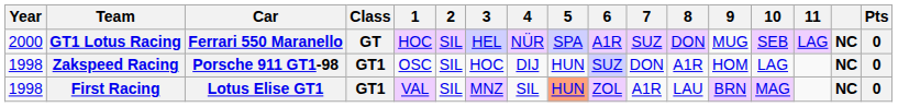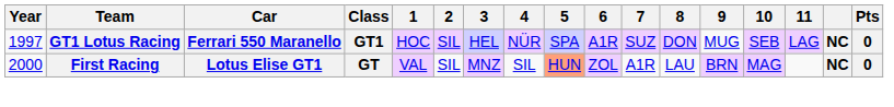 <table class="wikitable" style="text-align:center; font-size:90%">
 <tr>
 <th>Year</th>
 <th>Team</th>
 <th>Car</th>
 <th>Class</th>
 <th>1</th>
 <th>2</th>
 <th>3</th>
 <th>4</th>
 <th>5</th>
 <th>6</th>
 <th>7</th>
 <th>8</th>
 <th>9</th>
 <th>10</th>
 <th>11</th>
 <th></th>
 <th>Pts</th>
 </tr>
 <tr>
-<td><a href='#'>2000</a></td>
+<td><a href='#'>1997</a></td>
 <th><a href='#'>GT1 Lotus Racing</a></th>
 <th><a href='#'>Ferrari 550 Maranello</a></th>
-<th>GT</th>
+<th>GT1</th>
 <td style="background:#EFCFFF;"><a href='#'>HOC</a><br></td>
 <td style="background:#EFCFFF;"><a href='#'>SIL</a><br></td>
 <td style="background:#CFCFFF;"><a href='#'>HEL</a><br></td>
 <td style="background:#EFCFFF;"><a href='#'>NÜR</a><br></td>
 <td style="background:#CFCFFF;"><a href='#'>SPA</a><br></td>
 <td style="background:#EFCFFF;"><a href='#'>A1R</a><br></td>
 <td style="background:#EFCFFF;"><a href='#'>SUZ</a><br></td>
 <td style="background:#EFCFFF;"><a href='#'>DON</a><br></td>
 <td><a href='#'>MUG</a></td>
 <td style="background:#EFCFFF;"><a href='#'>SEB</a><br></td>
 <td style="background:#EFCFFF;"><a href='#'>LAG</a><br></td>
 <th>NC</th>
 <th>0</th>
 </tr>
 <tr>
-<td><a href='#'>1998</a></td>
-<th><a href='#'>Zakspeed Racing</a></th>
-<th><a href='#'>Porsche 911 GT1</a>-98</th>
-<th>GT1</th>
-<td><a href='#'>OSC</a></td>
-<td><a href='#'>SIL</a></td>
-<td><a href='#'>HOC</a></td>
-<td><a href='#'>DIJ</a></td>
-<td><a href='#'>HUN</a></td>
-<td style="background:#CFCFFF;"><a href='#'>SUZ</a><br></td>
-<td><a href='#'>DON</a></td>
-<td><a href='#'>A1R</a></td>
-<td><a href='#'>HOM</a></td>
-<td><a href='#'>LAG</a></td>
-<td></td>
-<th>NC</th>
-<th>0</th>
-</tr>
-<tr>
-<td><a href='#'>1998</a></td>
+<td><a href='#'>2000</a></td>
 <th><a href='#'>First Racing</a></th>
 <th><a href='#'>Lotus Elise GT1</a></th>
-<th>GT1</th>
+<th>GT</th>
 <td style="background:#EFCFFF;"><a href='#'>VAL</a><br></td>
 <td><a href='#'>SIL</a></td>
 <td style="background:#EFCFFF;"><a href='#'>MNZ</a><br></td>
 <td><a href='#'>SIL</a></td>
 <td style="background: lightsalmon;"><a href='#'>HUN</a></td>
 <td style="background:#EFCFFF;"><a href='#'>ZOL</a><br></td>
 <td><a href='#'>A1R</a></td>
 <td><a href='#'>LAU</a></td>
 <td style="background:#EFCFFF;"><a href='#'>BRN</a><br></td>
 <td style="background:#EFCFFF;"><a href='#'>MAG</a><br></td>
 <td></td>
 <th>NC</th>
 <th>0</th>
 </tr>
 </table>
